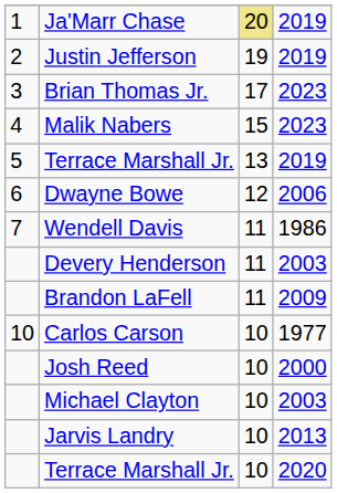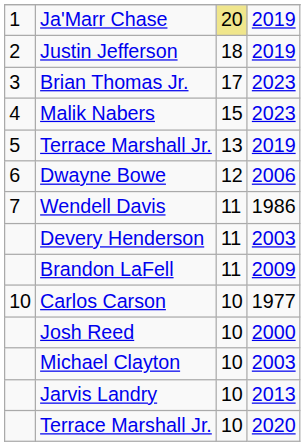 <table class="wikitable">
 <tr>
 </tr>
 <tr>
 <td>1</td>
 <td><a href='#'>Ja'Marr Chase</a></td>
 <td style="background: khaki;">20</td>
 <td><a href='#'>2019</a></td>
 </tr>
 <tr>
 <td>2</td>
 <td><a href='#'>Justin Jefferson</a></td>
-<td>19</td>
+<td>18</td>
 <td><a href='#'>2019</a></td>
 </tr>
 <tr>
 <td>3</td>
 <td><a href='#'>Brian Thomas Jr.</a></td>
 <td>17</td>
 <td><a href='#'>2023</a></td>
 </tr>
 <tr>
 <td>4</td>
 <td><a href='#'>Malik Nabers</a></td>
 <td>15</td>
 <td><a href='#'>2023</a></td>
 </tr>
 <tr>
 <td>5</td>
 <td><a href='#'>Terrace Marshall Jr.</a></td>
 <td>13</td>
 <td><a href='#'>2019</a></td>
 </tr>
 <tr>
 <td>6</td>
 <td><a href='#'>Dwayne Bowe</a></td>
 <td>12</td>
 <td><a href='#'>2006</a></td>
 </tr>
 <tr>
 <td>7</td>
 <td><a href='#'>Wendell Davis</a></td>
 <td>11</td>
 <td>1986</td>
 </tr>
 <tr>
 <td></td>
 <td><a href='#'>Devery Henderson</a></td>
 <td>11</td>
 <td><a href='#'>2003</a></td>
 </tr>
 <tr>
 <td></td>
 <td><a href='#'>Brandon LaFell</a></td>
 <td>11</td>
 <td><a href='#'>2009</a></td>
 </tr>
 <tr>
 <td>10</td>
 <td><a href='#'>Carlos Carson</a></td>
 <td>10</td>
 <td>1977</td>
 </tr>
 <tr>
 <td></td>
 <td><a href='#'>Josh Reed</a></td>
 <td>10</td>
 <td><a href='#'>2000</a></td>
 </tr>
 <tr>
 <td></td>
 <td><a href='#'>Michael Clayton</a></td>
 <td>10</td>
 <td><a href='#'>2003</a></td>
 </tr>
 <tr>
 <td></td>
 <td><a href='#'>Jarvis Landry</a></td>
 <td>10</td>
 <td><a href='#'>2013</a></td>
 </tr>
 <tr>
 <td></td>
 <td><a href='#'>Terrace Marshall Jr.</a></td>
 <td>10</td>
 <td><a href='#'>2020</a></td>
 </tr>
 </table>
